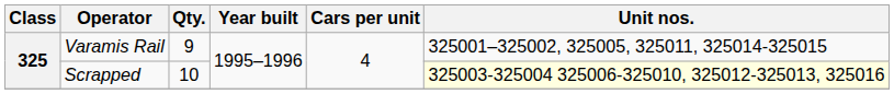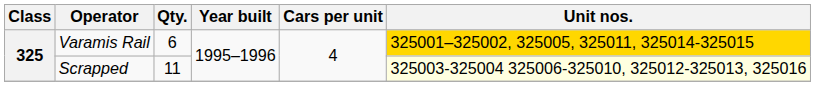 <table class="wikitable">
 <tr>
 <th>Class</th>
 <th>Operator</th>
 <th>Qty.</th>
 <th>Year built</th>
 <th>Cars per unit</th>
 <th>Unit nos.</th>
 </tr>
 <tr>
 <th rowspan=2>325</th>
 <td><em>Varamis Rail</em></td>
-<td align=center>9</td>
+<td align=center>6</td>
 <td rowspan=2 align=center>1995–1996</td>
 <td rowspan=2 align=center>4</td>
-<td>325001–325002, 325005, 325011, 325014-325015</td>
+<td style="background: gold;">325001–325002, 325005, 325011, 325014-325015</td>
 </tr>
 <tr>
 <td><em>Scrapped</em></td>
-<td align=center>10</td>
+<td align=center>11</td>
 <td style="background: lightyellow;">325003-325004 325006-325010, 325012-325013, 325016</td>
 </tr>
 <tr>
 </tr>
 </table>
